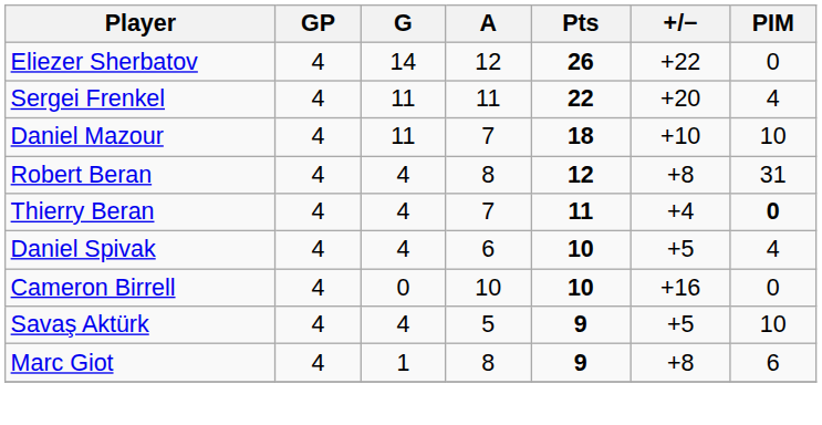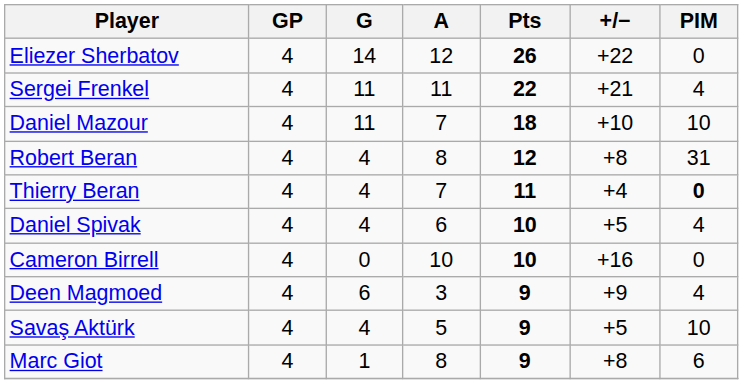 <table class="wikitable sortable" style="text-align:center;">
 <tr>
 <th width="175px">Player</th>
 <th width="50px">GP</th>
 <th width="50px">G</th>
 <th width="50px">A</th>
 <th width="60px"><strong>Pts</strong></th>
 <th width="60px">+/−</th>
 <th width="50px">PIM</th>
 </tr>
 <tr>
 <td style="text-align:left;"> <a href='#'>Eliezer Sherbatov</a></td>
 <td>4</td>
 <td>14</td>
 <td>12</td>
 <td><strong>26</strong></td>
 <td>+22</td>
 <td>0</td>
 </tr>
 <tr>
 <td style="text-align:left;"> <a href='#'>Sergei Frenkel</a></td>
 <td>4</td>
 <td>11</td>
 <td>11</td>
 <td><strong>22</strong></td>
-<td>+20</td>
+<td>+21</td>
 <td>4</td>
 </tr>
 <tr>
 <td style="text-align:left;"> <a href='#'>Daniel Mazour</a></td>
 <td>4</td>
 <td>11</td>
 <td>7</td>
 <td><strong>18</strong></td>
 <td>+10</td>
 <td>10</td>
 </tr>
 <tr>
 <td style="text-align:left;"> <a href='#'>Robert Beran</a></td>
 <td>4</td>
 <td>4</td>
 <td>8</td>
 <td><strong>12</strong></td>
 <td>+8</td>
 <td>31</td>
 </tr>
 <tr>
 <td style="text-align:left;"> <a href='#'>Thierry Beran</a></td>
 <td>4</td>
 <td>4</td>
 <td>7</td>
 <td><strong>11</strong></td>
 <td>+4</td>
 <td><strong>0</strong></td>
 </tr>
 <tr>
 <td style="text-align:left;"> <a href='#'>Daniel Spivak</a></td>
 <td>4</td>
 <td>4</td>
 <td>6</td>
 <td><strong>10</strong></td>
 <td>+5</td>
 <td>4</td>
 </tr>
 <tr>
 <td style="text-align:left;"> <a href='#'>Cameron Birrell</a></td>
 <td>4</td>
 <td>0</td>
 <td>10</td>
 <td><strong>10</strong></td>
 <td>+16</td>
 <td>0</td>
 </tr>
 <tr>
+<td style="text-align:left;"> <a href='#'>Deen Magmoed</a></td>
+<td>4</td>
+<td>6</td>
+<td>3</td>
+<td><strong>9</strong></td>
+<td>+9</td>
+<td>4</td>
+</tr>
+<tr>
 <td style="text-align:left;"> <a href='#'>Savaş Aktürk</a></td>
 <td>4</td>
 <td>4</td>
 <td>5</td>
 <td><strong>9</strong></td>
 <td>+5</td>
 <td>10</td>
 </tr>
 <tr>
 <td style="text-align:left;"> <a href='#'>Marc Giot</a></td>
 <td>4</td>
 <td>1</td>
 <td>8</td>
 <td><strong>9</strong></td>
 <td>+8</td>
 <td>6</td>
 </tr>
 <tr>
 </tr>
 </table>
